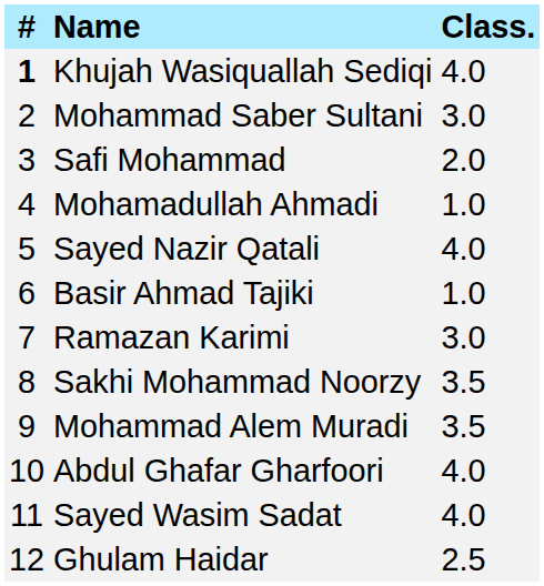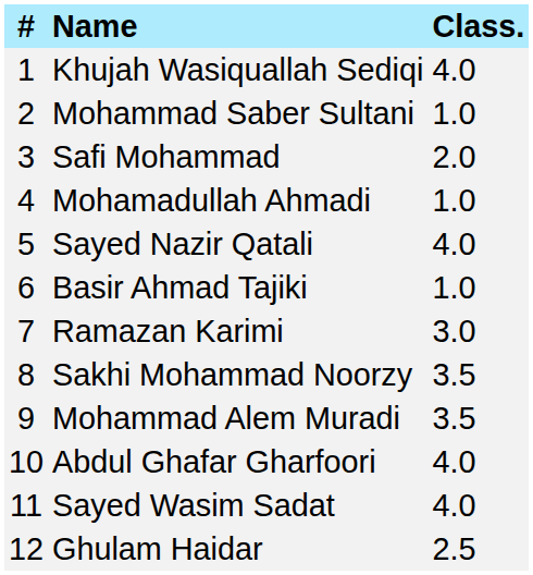 <table border=0 cellpadding=2 cellspacing=0  |- bgcolor=#F2F2F2 style="text-align:center; font-size:90%;">
 <tr bgcolor=#ADEBFD>
 <th>#</th>
 <th align=left>Name</th>
 <th align=left>Class.</th>
 </tr>
 <tr>
-<td><strong>1</strong></td>
+<td>1</td>
 <td align=left>Khujah Wasiquallah Sediqi</td>
 <td align=left>4.0</td>
 </tr>
 <tr>
 <td>2</td>
 <td align=left>Mohammad Saber Sultani</td>
-<td align=left>3.0</td>
+<td align=left>1.0</td>
 </tr>
 <tr>
 <td>3</td>
 <td align=left>Safi Mohammad</td>
 <td align=left>2.0</td>
 </tr>
 <tr>
 <td>4</td>
 <td align=left>Mohamadullah Ahmadi</td>
 <td align=left>1.0</td>
 </tr>
 <tr>
 <td>5</td>
 <td align=left>Sayed Nazir Qatali</td>
 <td align=left>4.0</td>
 </tr>
 <tr>
 <td>6</td>
 <td align=left>Basir Ahmad Tajiki</td>
 <td align=left>1.0</td>
 </tr>
 <tr>
 <td>7</td>
 <td align=left>Ramazan Karimi</td>
 <td align=left>3.0</td>
 </tr>
 <tr>
 <td>8</td>
 <td align=left>Sakhi Mohammad Noorzy</td>
 <td align=left>3.5</td>
 </tr>
 <tr>
 <td>9</td>
 <td align=left>Mohammad Alem Muradi</td>
 <td align=left>3.5</td>
 </tr>
 <tr>
 <td>10</td>
 <td align=left>Abdul Ghafar Gharfoori</td>
 <td align=left>4.0</td>
 </tr>
 <tr>
 <td>11</td>
 <td align=left>Sayed Wasim Sadat</td>
 <td align=left>4.0</td>
 </tr>
 <tr>
 <td>12</td>
 <td align=left>Ghulam Haidar</td>
 <td align=left>2.5</td>
 </tr>
 </table>
